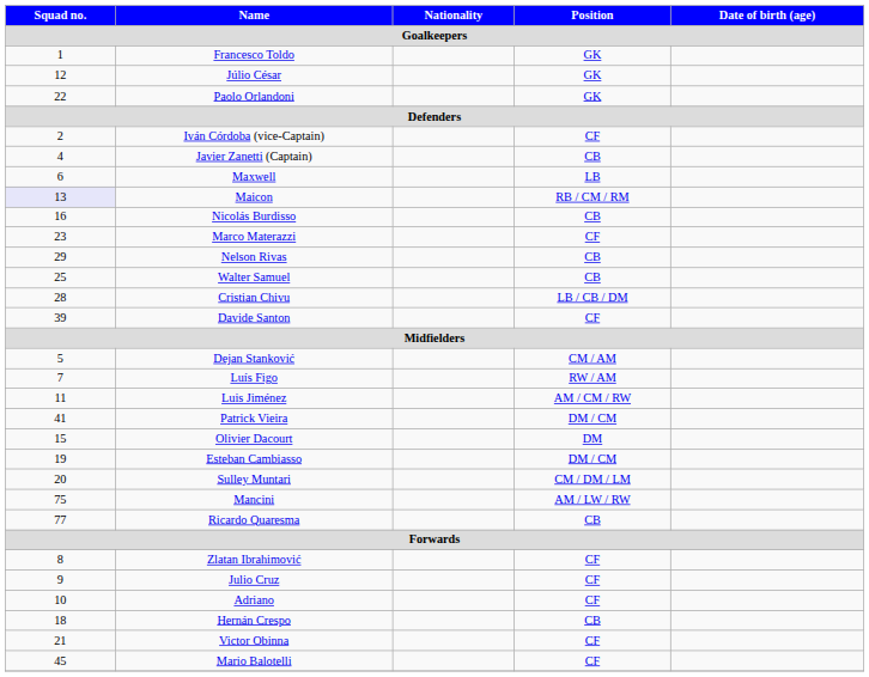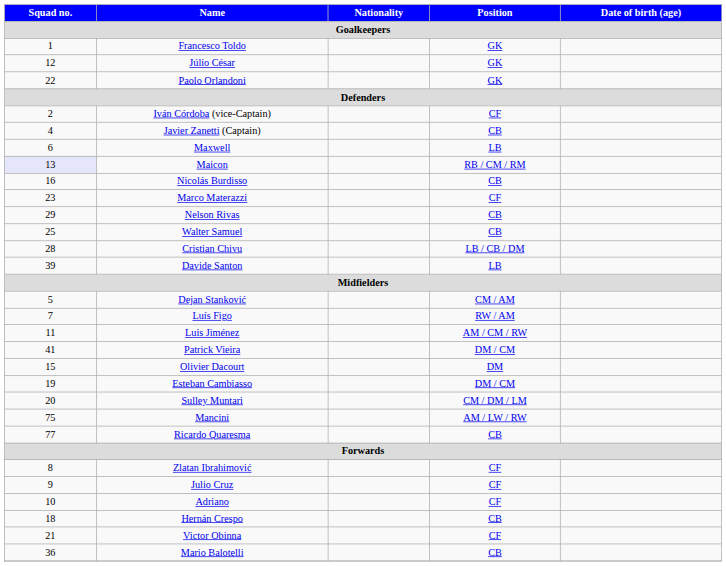 <table class="wikitable" style="text-align:center; font-size:90%; width:80%">
 <tr>
 <th style="background:#0000FF; color:white; text-align:center">Squad no.</th>
 <th style="background:#0000FF; color:white; text-align:center">Name</th>
 <th style="background:#0000FF; color:white; text-align:center">Nationality</th>
 <th style="background:#0000FF; color:white; text-align:center">Position</th>
 <th style="background:#0000FF; color:white; text-align:center">Date of birth (age)</th>
 </tr>
 <tr>
 <th colspan="6" style="background:#dcdcdc; color:black; text-align:center">Goalkeepers</th>
 </tr>
 <tr>
 <td>1</td>
 <td><a href='#'>Francesco Toldo</a></td>
 <td></td>
 <td><a href='#'>GK</a></td>
 <td></td>
 </tr>
 <tr>
 <td>12</td>
 <td><a href='#'>Júlio César</a></td>
 <td></td>
 <td><a href='#'>GK</a></td>
 <td></td>
 </tr>
 <tr>
 <td>22</td>
 <td><a href='#'>Paolo Orlandoni</a></td>
 <td></td>
 <td><a href='#'>GK</a></td>
 <td></td>
 </tr>
 <tr>
 <th colspan="6" style="background:#dcdcdc; color:black; text-align:center">Defenders</th>
 </tr>
 <tr>
 <td>2</td>
 <td><a href='#'>Iván Córdoba</a> (vice-Captain)</td>
 <td></td>
 <td><a href='#'>CF</a></td>
 <td></td>
 </tr>
 <tr>
 <td>4</td>
 <td><a href='#'>Javier Zanetti</a> (Captain)</td>
 <td></td>
 <td><a href='#'>CB</a></td>
 <td></td>
 </tr>
 <tr>
 <td>6</td>
 <td><a href='#'>Maxwell</a></td>
 <td></td>
 <td><a href='#'>LB</a></td>
 <td></td>
 </tr>
 <tr>
 <td style="background: lavender;">13</td>
 <td><a href='#'>Maicon</a></td>
 <td></td>
 <td><a href='#'>RB / CM / RM</a></td>
 <td></td>
 </tr>
 <tr>
 <td>16</td>
 <td><a href='#'>Nicolás Burdisso</a></td>
 <td></td>
 <td><a href='#'>CB</a></td>
 <td></td>
 </tr>
 <tr>
 <td>23</td>
 <td><a href='#'>Marco Materazzi</a></td>
 <td></td>
 <td><a href='#'>CF</a></td>
 <td></td>
 </tr>
 <tr>
 <td>29</td>
 <td><a href='#'>Nelson Rivas</a></td>
 <td></td>
 <td><a href='#'>CB</a></td>
 <td></td>
 </tr>
 <tr>
 <td>25</td>
 <td><a href='#'>Walter Samuel</a></td>
 <td></td>
 <td><a href='#'>CB</a></td>
 <td></td>
 </tr>
 <tr>
 <td>28</td>
 <td><a href='#'>Cristian Chivu</a></td>
 <td></td>
 <td><a href='#'>LB / CB / DM</a></td>
 <td></td>
 </tr>
 <tr>
 <td>39</td>
 <td><a href='#'>Davide Santon</a></td>
 <td></td>
-<td><a href='#'>CF</a></td>
+<td><a href='#'>LB</a></td>
 <td></td>
 </tr>
 <tr>
 <th colspan="6" style="background:#dcdcdc; color:black; text-align:center">Midfielders</th>
 </tr>
 <tr>
 <td>5</td>
 <td><a href='#'>Dejan Stanković</a></td>
 <td></td>
 <td><a href='#'>CM / AM</a></td>
 <td></td>
 </tr>
 <tr>
 <td>7</td>
 <td><a href='#'>Luís Figo</a></td>
 <td></td>
 <td><a href='#'>RW / AM</a></td>
 <td></td>
 </tr>
 <tr>
 <td>11</td>
 <td><a href='#'>Luis Jiménez</a></td>
 <td></td>
 <td><a href='#'>AM / CM / RW</a></td>
 <td></td>
 </tr>
 <tr>
 <td>41</td>
 <td><a href='#'>Patrick Vieira</a></td>
 <td></td>
 <td><a href='#'>DM / CM</a></td>
 <td></td>
 </tr>
 <tr>
 <td>15</td>
 <td><a href='#'>Olivier Dacourt</a></td>
 <td></td>
 <td><a href='#'>DM</a></td>
 <td></td>
 </tr>
 <tr>
 <td>19</td>
 <td><a href='#'>Esteban Cambiasso</a></td>
 <td></td>
 <td><a href='#'>DM / CM</a></td>
 <td></td>
 </tr>
 <tr>
 <td>20</td>
 <td><a href='#'>Sulley Muntari</a></td>
 <td></td>
 <td><a href='#'>CM / DM / LM</a></td>
 <td></td>
 </tr>
 <tr>
 <td>75</td>
 <td><a href='#'>Mancini</a></td>
 <td></td>
 <td><a href='#'>AM / LW / RW</a></td>
 <td></td>
 </tr>
 <tr>
 <td>77</td>
 <td><a href='#'>Ricardo Quaresma</a></td>
 <td></td>
 <td><a href='#'>CB</a></td>
 <td></td>
 </tr>
 <tr>
 <th colspan="7" style="background:#dcdcdc; color:black; text-align:center">Forwards</th>
 </tr>
 <tr>
 <td>8</td>
 <td><a href='#'>Zlatan Ibrahimović</a></td>
 <td></td>
 <td><a href='#'>CF</a></td>
 <td></td>
 </tr>
 <tr>
 <td>9</td>
 <td><a href='#'>Julio Cruz</a></td>
 <td></td>
 <td><a href='#'>CF</a></td>
 <td></td>
 </tr>
 <tr>
 <td>10</td>
 <td><a href='#'>Adriano</a></td>
 <td></td>
 <td><a href='#'>CF</a></td>
 <td></td>
 </tr>
 <tr>
 <td>18</td>
 <td><a href='#'>Hernán Crespo</a></td>
 <td></td>
 <td><a href='#'>CB</a></td>
 <td></td>
 </tr>
 <tr>
 <td>21</td>
 <td><a href='#'>Victor Obinna</a></td>
 <td></td>
 <td><a href='#'>CF</a></td>
 <td></td>
 </tr>
 <tr>
-<td>45</td>
+<td>36</td>
 <td><a href='#'>Mario Balotelli</a></td>
 <td></td>
-<td><a href='#'>CF</a></td>
+<td><a href='#'>CB</a></td>
 <td></td>
 </tr>
 <tr>
 </tr>
 </table>
